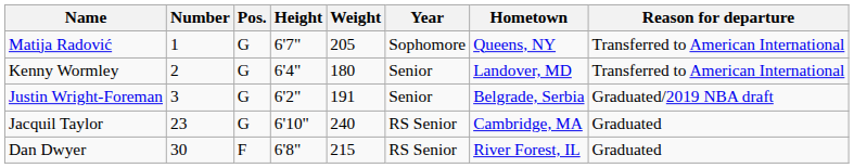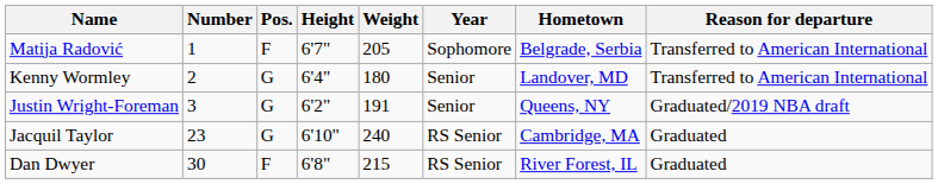 <table class="wikitable sortable" border="1">
 <tr>
 <th>Name</th>
 <th>Number</th>
 <th>Pos.</th>
 <th>Height</th>
 <th>Weight</th>
 <th>Year</th>
 <th>Hometown</th>
 <th class="unsortable">Reason for departure</th>
 </tr>
 <tr>
 <td><a href='#'>Matija Radović</a></td>
 <td>1</td>
-<td>G</td>
+<td>F</td>
 <td>6'7"</td>
 <td>205</td>
 <td>Sophomore</td>
-<td><a href='#'>Queens, NY</a></td>
+<td><a href='#'>Belgrade, Serbia</a></td>
 <td>Transferred to <a href='#'>American International</a></td>
 </tr>
 <tr>
 <td>Kenny Wormley</td>
 <td>2</td>
 <td>G</td>
 <td>6'4"</td>
 <td>180</td>
 <td>Senior</td>
 <td><a href='#'>Landover, MD</a></td>
 <td>Transferred to <a href='#'>American International</a></td>
 </tr>
 <tr>
 <td><a href='#'>Justin Wright-Foreman</a></td>
 <td>3</td>
 <td>G</td>
 <td>6'2"</td>
 <td>191</td>
 <td>Senior</td>
-<td><a href='#'>Belgrade, Serbia</a></td>
+<td><a href='#'>Queens, NY</a></td>
 <td>Graduated/<a href='#'>2019 NBA draft</a></td>
 </tr>
 <tr>
 <td>Jacquil Taylor</td>
 <td>23</td>
 <td>G</td>
 <td>6'10"</td>
 <td>240</td>
 <td>RS Senior</td>
 <td><a href='#'>Cambridge, MA</a></td>
 <td>Graduated</td>
 </tr>
 <tr>
 <td>Dan Dwyer</td>
 <td>30</td>
 <td>F</td>
 <td>6'8"</td>
 <td>215</td>
 <td>RS Senior</td>
 <td><a href='#'>River Forest, IL</a></td>
 <td>Graduated</td>
 </tr>
 </table>
